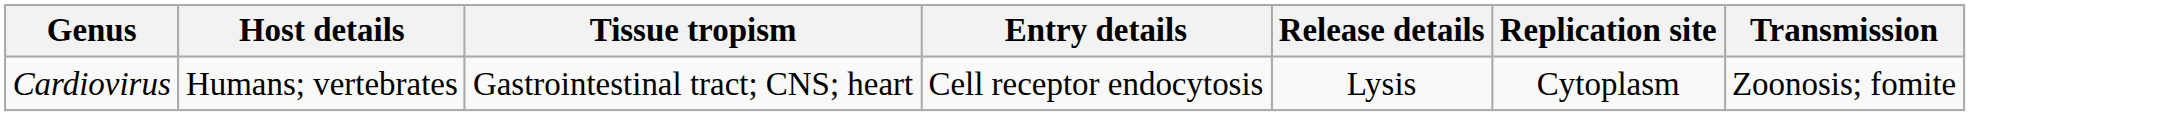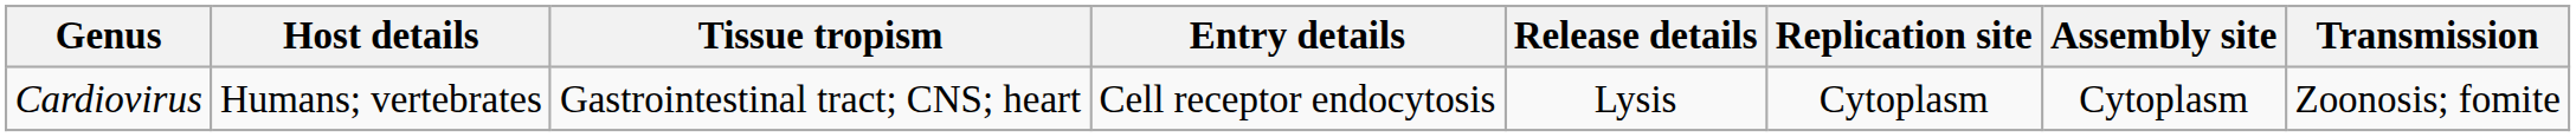 <table class="wikitable sortable" style="text-align:center">
 <tr>
 <th>Genus</th>
 <th>Host details</th>
 <th>Tissue tropism</th>
 <th>Entry details</th>
 <th>Release details</th>
 <th>Replication site</th>
+<th>Assembly site</th>
 <th>Transmission</th>
 </tr>
 <tr>
 <td><em>Cardiovirus</em></td>
 <td>Humans; vertebrates</td>
 <td>Gastrointestinal tract; CNS; heart</td>
 <td>Cell receptor endocytosis</td>
 <td>Lysis</td>
 <td>Cytoplasm</td>
+<td>Cytoplasm</td>
 <td>Zoonosis; fomite</td>
 </tr>
 </table>
